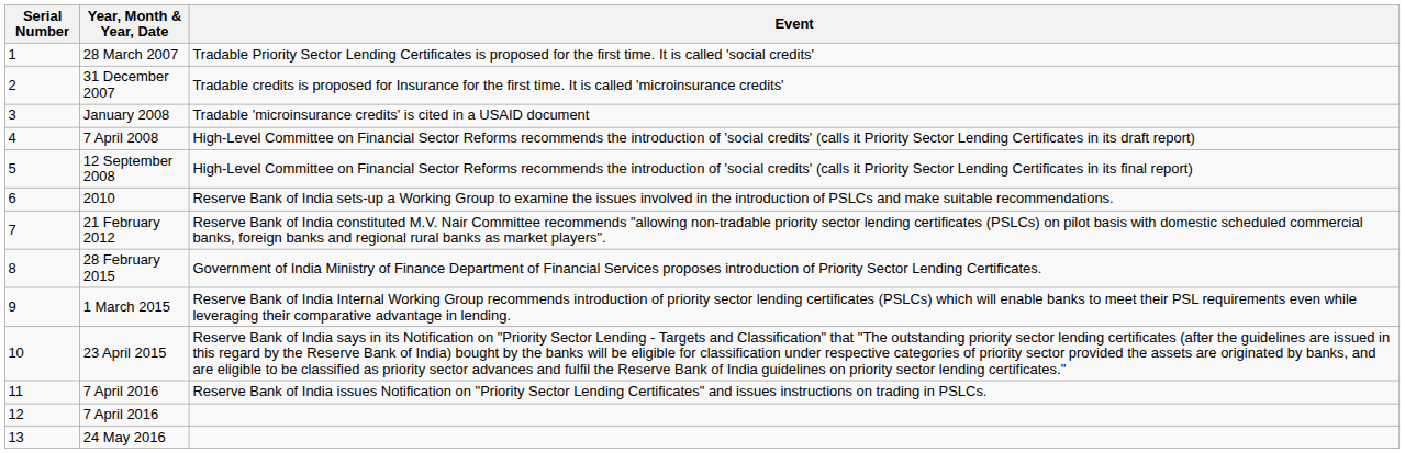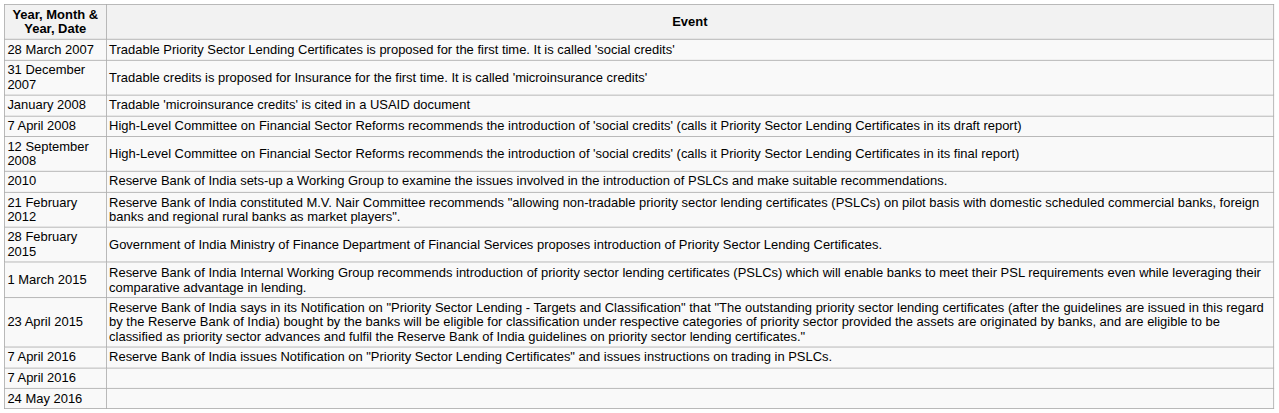 <table class="wikitable">
 <tr>
-<th>Serial Number</th>
 <th>Year, Month & Year, Date</th>
 <th>Event</th>
 </tr>
 <tr>
-<td>1</td>
 <td>28 March 2007</td>
 <td>Tradable Priority Sector Lending Certificates is proposed for the first time. It is called 'social credits'</td>
 </tr>
 <tr>
-<td>2</td>
 <td>31 December 2007</td>
 <td>Tradable credits is proposed for Insurance for the first time. It is called 'microinsurance credits'</td>
 </tr>
 <tr>
-<td>3</td>
 <td>January 2008</td>
 <td>Tradable 'microinsurance credits' is cited in a USAID document</td>
 </tr>
 <tr>
-<td>4</td>
 <td>7 April 2008</td>
 <td>High-Level Committee on Financial Sector Reforms recommends the introduction of 'social credits' (calls it Priority Sector Lending Certificates in its draft report)</td>
 </tr>
 <tr>
-<td>5</td>
 <td>12 September 2008</td>
 <td>High-Level Committee on Financial Sector Reforms recommends the introduction of 'social credits' (calls it Priority Sector Lending Certificates in its final report)</td>
 </tr>
 <tr>
-<td>6</td>
 <td>2010</td>
 <td>Reserve Bank of India sets-up a Working Group to examine the issues involved in the introduction of PSLCs and make suitable recommendations.</td>
 </tr>
 <tr>
-<td>7</td>
 <td>21 February 2012</td>
 <td>Reserve Bank of India constituted M.V. Nair Committee recommends "allowing non-tradable priority sector lending certificates (PSLCs) on pilot basis with domestic scheduled commercial banks, foreign banks and regional rural banks as market players".</td>
 </tr>
 <tr>
-<td>8</td>
 <td>28 February 2015</td>
 <td>Government of India Ministry of Finance Department of Financial Services proposes introduction of Priority Sector Lending Certificates.</td>
 </tr>
 <tr>
-<td>9</td>
 <td>1 March 2015</td>
 <td>Reserve Bank of India Internal Working Group recommends introduction of priority sector lending certificates (PSLCs) which will enable banks to meet their PSL requirements even while leveraging their comparative advantage in lending.</td>
 </tr>
 <tr>
-<td>10</td>
 <td>23 April 2015</td>
 <td>Reserve Bank of India says in its Notification on "Priority Sector Lending - Targets and Classification" that "The outstanding priority sector lending certificates (after the guidelines are issued in this regard by the Reserve Bank of India) bought by the banks will be eligible for classification under respective categories of priority sector provided the assets are originated by banks, and are eligible to be classified as priority sector advances and fulfil the Reserve Bank of India guidelines on priority sector lending certificates."</td>
 </tr>
 <tr>
-<td>11</td>
 <td>7 April 2016</td>
 <td>Reserve Bank of India issues Notification on "Priority Sector Lending Certificates" and issues instructions on trading in PSLCs.</td>
 </tr>
 <tr>
-<td>12</td>
 <td>7 April 2016</td>
 <td></td>
 </tr>
 <tr>
-<td>13</td>
 <td>24 May 2016</td>
 <td></td>
 </tr>
 </table>
